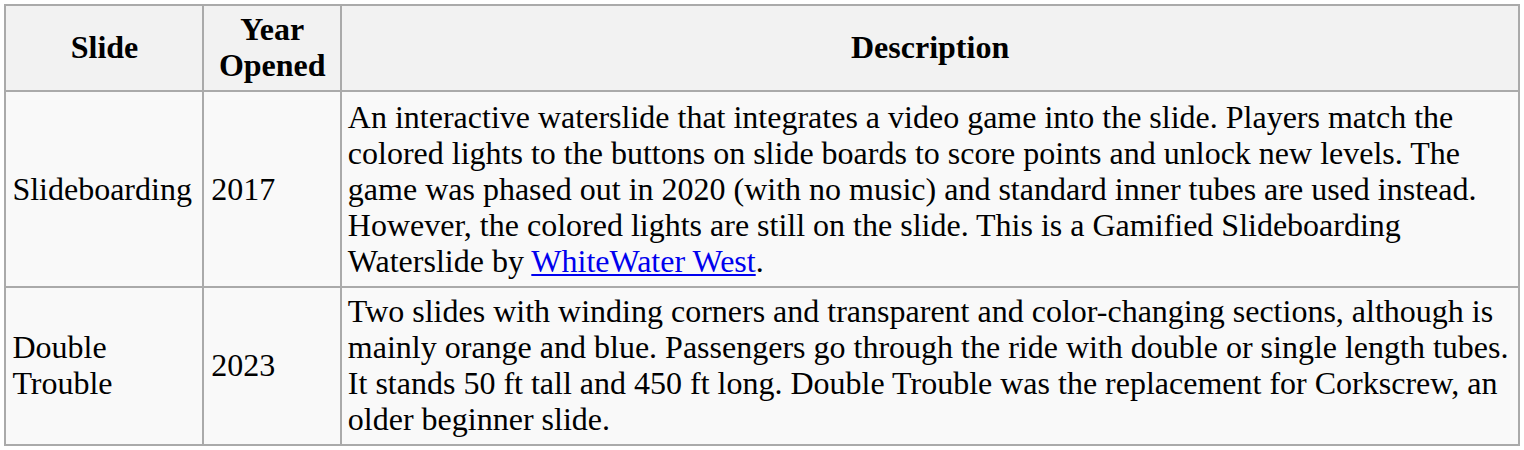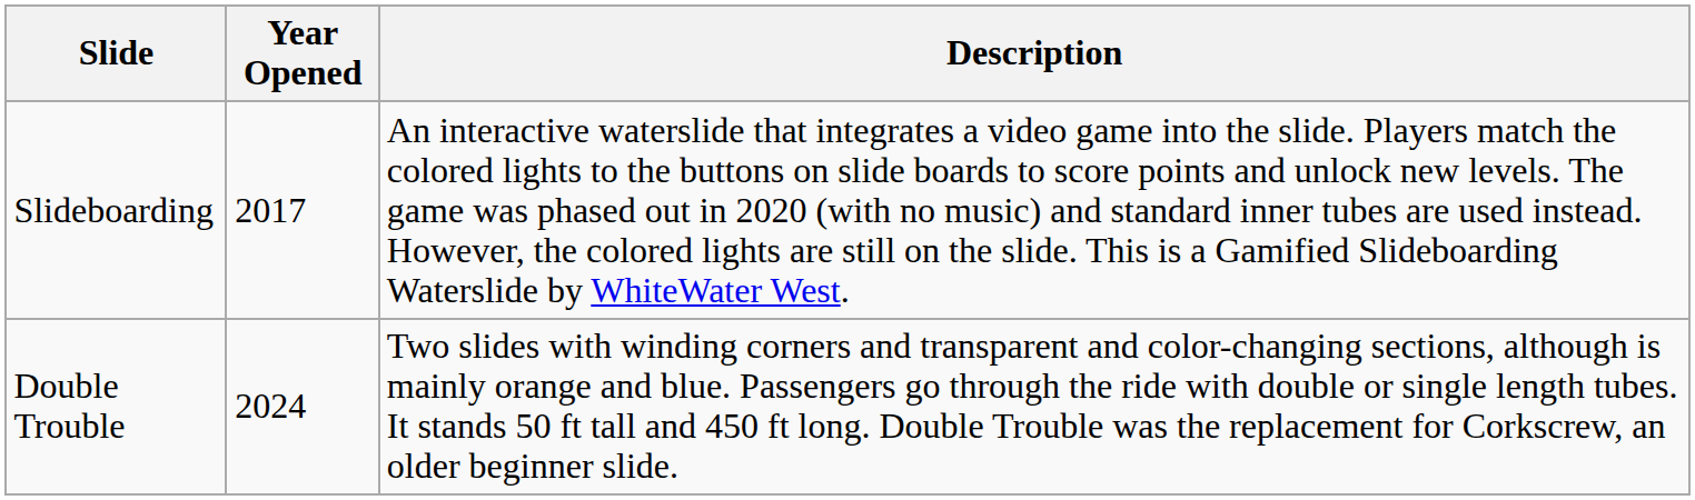 <table class="wikitable" style="width:60%;">
 <tr>
 <th>Slide</th>
 <th>Year Opened</th>
 <th>Description</th>
 </tr>
 <tr>
 <td>Slideboarding</td>
 <td>2017</td>
 <td>An interactive waterslide that integrates a video game into the slide. Players match the colored lights to the buttons on slide boards to score points and unlock new levels. The game was phased out in 2020 (with no music) and standard inner tubes are used instead. However, the colored lights are still on the slide. This is a Gamified Slideboarding Waterslide by <a href='#'>WhiteWater West</a>.</td>
 </tr>
 <tr>
 <td>Double Trouble</td>
-<td>2023</td>
+<td>2024</td>
 <td>Two slides with winding corners and transparent and color-changing sections, although is mainly orange and blue. Passengers go through the ride with double or single length tubes. It stands 50 ft tall and 450 ft long. Double Trouble was the replacement for Corkscrew, an older beginner slide.</td>
 </tr>
 </table>
